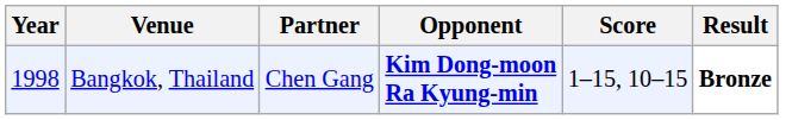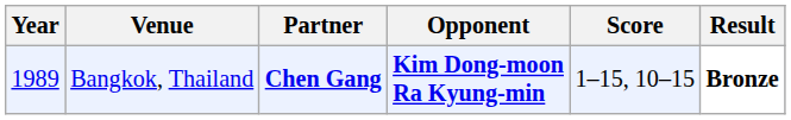 <table class="sortable wikitable" style="font-size: 90%;">
 <tr>
 <th>Year</th>
 <th>Venue</th>
 <th>Partner</th>
 <th>Opponent</th>
 <th>Score</th>
 <th>Result</th>
 </tr>
 <tr style="background:#ECF2FF">
-<td align="center"><a href='#'>1998</a></td>
+<td align="center"><a href='#'>1989</a></td>
 <td align="left"><a href='#'>Bangkok</a>, <a href='#'>Thailand</a></td>
-<td align="left"> <a href='#'>Chen Gang</a></td>
+<td align="left"><strong> <a href='#'>Chen Gang</a></strong></td>
 <td align="left"><strong> <a href='#'>Kim Dong-moon</a> <br>  <a href='#'>Ra Kyung-min</a></strong></td>
 <td align="left">1–15, 10–15</td>
 <td style="text-align:left; background:white"> <strong>Bronze</strong></td>
 </tr>
 </table>
